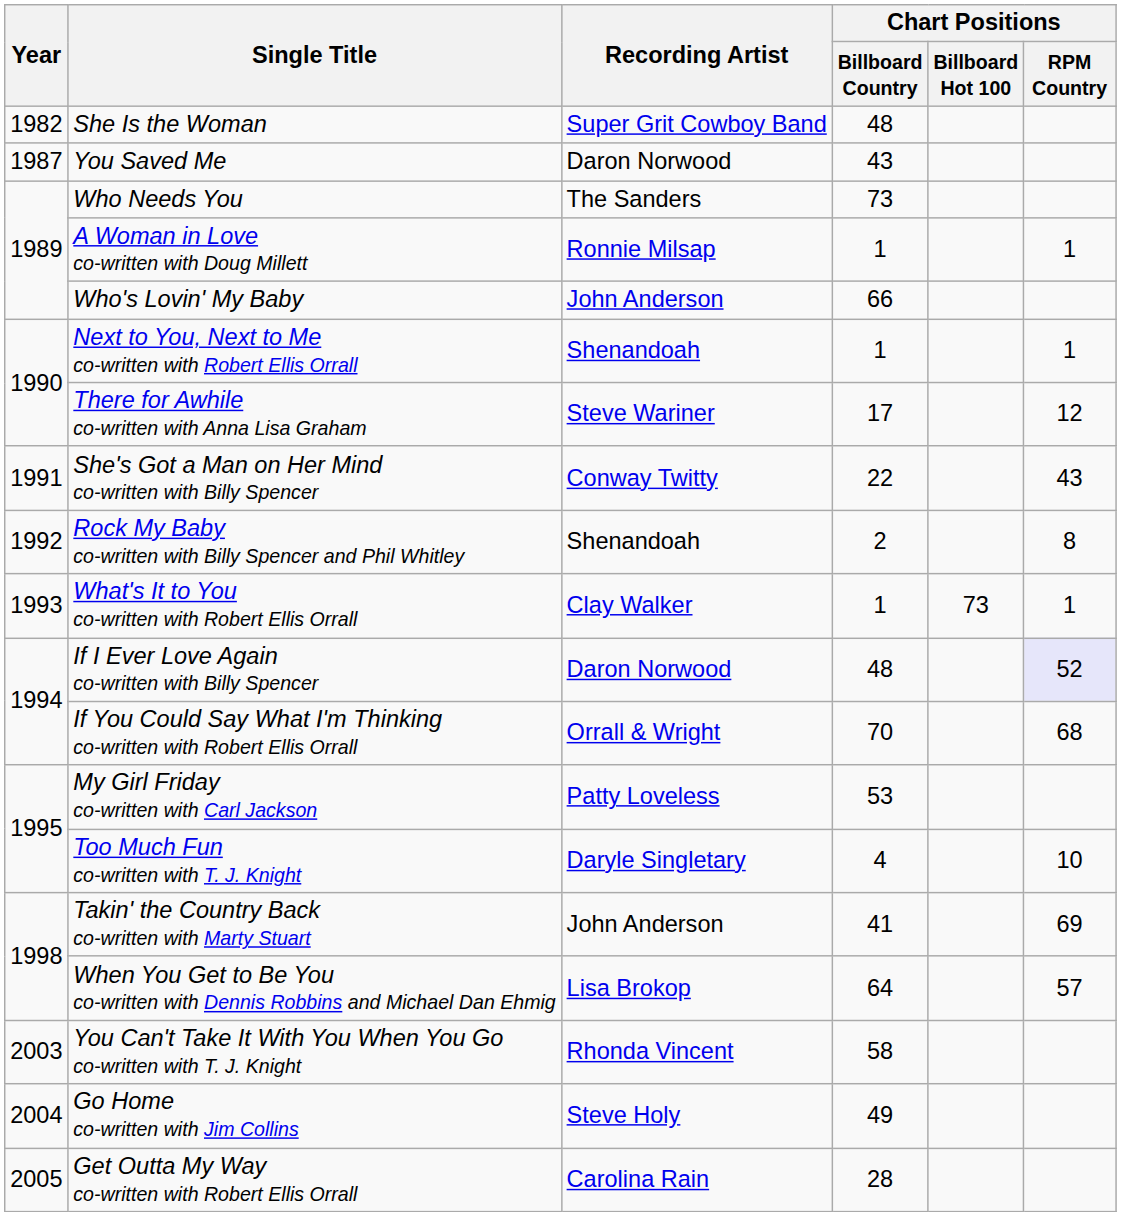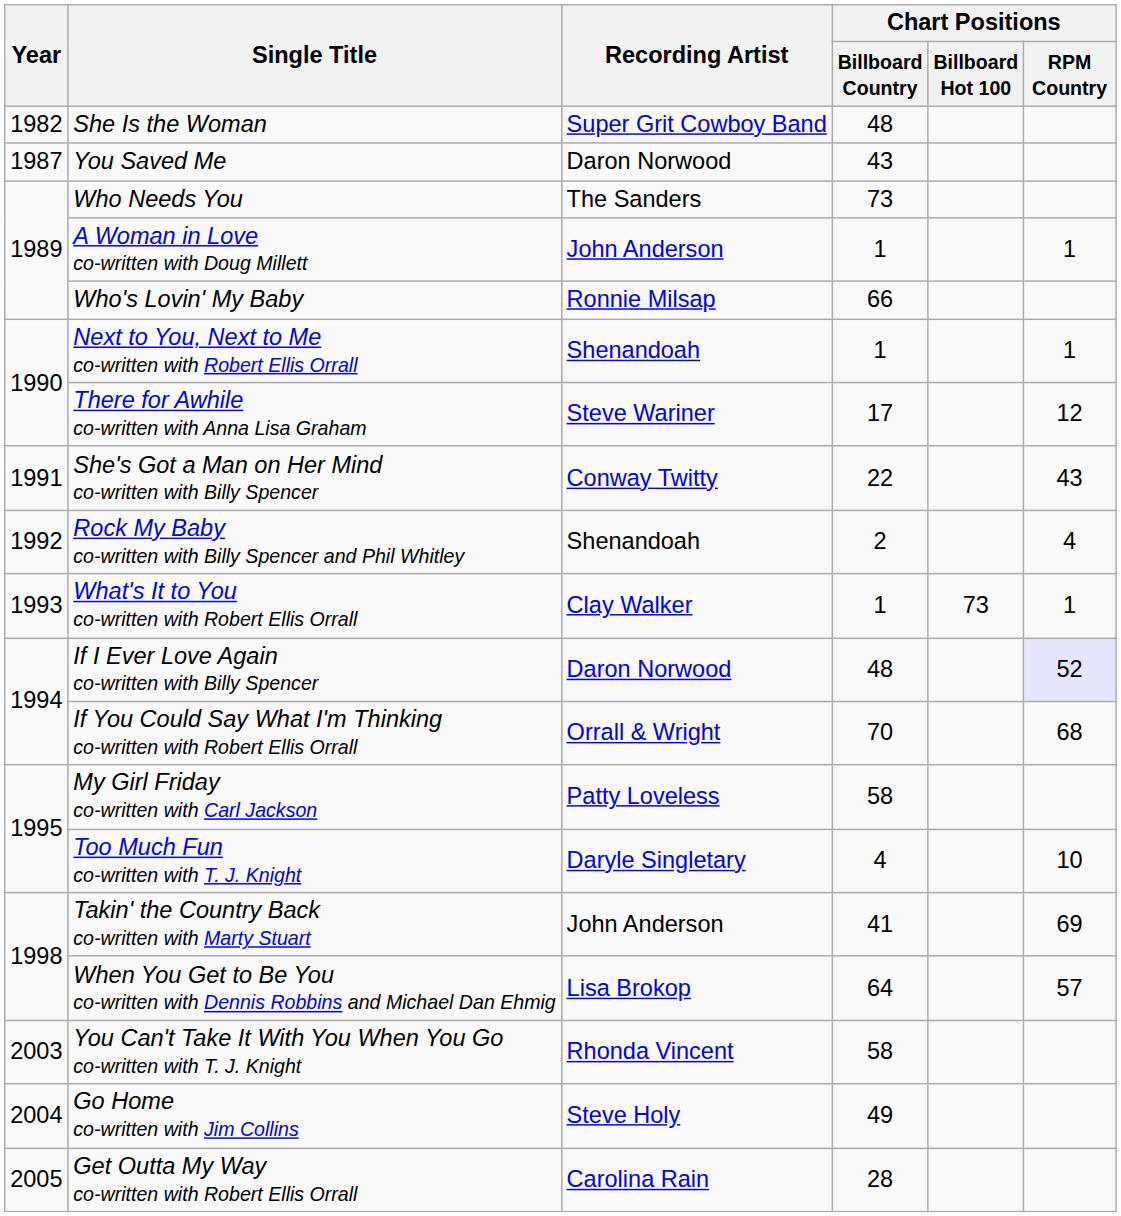 <table class="wikitable">
 <tr>
 <th rowspan="2">Year</th>
 <th rowspan="2">Single Title</th>
 <th rowspan="2">Recording Artist</th>
 <th colspan="6">Chart Positions</th>
 </tr>
 <tr>
 <th width="55"><small>Billboard Country</small></th>
 <th width="55"><small>Billboard Hot 100</small></th>
 <th width="55"><small>RPM Country</small></th>
 </tr>
 <tr>
 <td>1982</td>
 <td><em>She Is the Woman</em></td>
 <td><a href='#'>Super Grit Cowboy Band</a></td>
 <td align="center">48</td>
 <td></td>
 <td></td>
 </tr>
 <tr>
 <td>1987</td>
 <td><em>You Saved Me</em></td>
 <td>Daron Norwood</td>
 <td align="center">43</td>
 <td></td>
 <td></td>
 </tr>
 <tr>
 <td rowspan="3">1989</td>
 <td><em>Who Needs You</em></td>
 <td>The Sanders</td>
 <td align="center">73</td>
 <td></td>
 <td></td>
 </tr>
 <tr>
 <td><em><a href='#'>A Woman in Love</a></em>  <br> <small><em>co-written with Doug Millett</em></small></td>
-<td><a href='#'>Ronnie Milsap</a></td>
+<td><a href='#'>John Anderson</a></td>
 <td align="center">1</td>
 <td></td>
 <td align="center">1</td>
 </tr>
 <tr>
 <td><em>Who's Lovin' My Baby</em></td>
-<td><a href='#'>John Anderson</a></td>
+<td><a href='#'>Ronnie Milsap</a></td>
 <td align="center">66</td>
 <td></td>
 <td></td>
 </tr>
 <tr>
 <td rowspan="2">1990</td>
 <td><em><a href='#'>Next to You, Next to Me</a></em> <br> <small><em>co-written with <a href='#'>Robert Ellis Orrall</a></em></small></td>
 <td><a href='#'>Shenandoah</a></td>
 <td align="center">1</td>
 <td></td>
 <td align="center">1</td>
 </tr>
 <tr>
 <td><em><a href='#'>There for Awhile</a></em> <br> <small><em>co-written with Anna Lisa Graham</em></small></td>
 <td><a href='#'>Steve Wariner</a></td>
 <td align="center">17</td>
 <td></td>
 <td align="center">12</td>
 </tr>
 <tr>
 <td>1991</td>
 <td><em>She's Got a Man on Her Mind</em> <br> <small><em>co-written with Billy Spencer</em></small></td>
 <td><a href='#'>Conway Twitty</a></td>
 <td align="center">22</td>
 <td></td>
 <td align="center">43</td>
 </tr>
 <tr>
 <td>1992</td>
 <td><em><a href='#'>Rock My Baby</a></em> <br> <small><em>co-written with Billy Spencer and Phil Whitley</em></small></td>
 <td>Shenandoah</td>
 <td align="center">2</td>
 <td></td>
-<td align="center">8</td>
+<td align="center">4</td>
 </tr>
 <tr>
 <td>1993</td>
 <td><em><a href='#'>What's It to You</a></em> <br> <small><em>co-written with Robert Ellis Orrall</em></small></td>
 <td><a href='#'>Clay Walker</a></td>
 <td align="center">1</td>
 <td align="center">73</td>
 <td align="center">1</td>
 </tr>
 <tr>
 <td rowspan="2">1994</td>
 <td><em>If I Ever Love Again</em> <br> <small><em>co-written with Billy Spencer</em></small></td>
 <td><a href='#'>Daron Norwood</a></td>
 <td align="center">48</td>
 <td></td>
 <td align="center" style="background: lavender;">52</td>
 </tr>
 <tr>
 <td><em>If You Could Say What I'm Thinking</em> <br> <small><em>co-written with Robert Ellis Orrall</em></small></td>
 <td><a href='#'>Orrall & Wright</a></td>
 <td align="center">70</td>
 <td></td>
 <td align="center">68</td>
 </tr>
 <tr>
 <td rowspan="2">1995</td>
 <td><em>My Girl Friday</em> <br> <small><em>co-written with <a href='#'>Carl Jackson</a></em></small></td>
 <td><a href='#'>Patty Loveless</a></td>
-<td align="center">53</td>
+<td align="center">58</td>
 <td></td>
 <td></td>
 </tr>
 <tr>
 <td><em><a href='#'>Too Much Fun</a></em> <br> <small><em>co-written with <a href='#'>T. J. Knight</a></em></small></td>
 <td><a href='#'>Daryle Singletary</a></td>
 <td align="center">4</td>
 <td></td>
 <td align="center">10</td>
 </tr>
 <tr>
 <td rowspan="2">1998</td>
 <td><em>Takin' the Country Back</em> <br> <small><em>co-written with <a href='#'>Marty Stuart</a></em></small></td>
 <td>John Anderson</td>
 <td align="center">41</td>
 <td></td>
 <td align="center">69</td>
 </tr>
 <tr>
 <td><em>When You Get to Be You</em> <br> <small><em>co-written with <a href='#'>Dennis Robbins</a> and Michael Dan Ehmig</em></small></td>
 <td><a href='#'>Lisa Brokop</a></td>
 <td align="center">64</td>
 <td></td>
 <td align="center">57</td>
 </tr>
 <tr>
 <td>2003</td>
 <td><em>You Can't Take It With You When You Go</em> <br> <small><em>co-written with T. J. Knight</em></small></td>
 <td><a href='#'>Rhonda Vincent</a></td>
 <td align="center">58</td>
 <td></td>
 <td></td>
 </tr>
 <tr>
 <td>2004</td>
 <td><em>Go Home</em> <br> <small><em>co-written with <a href='#'>Jim Collins</a></em></small></td>
 <td><a href='#'>Steve Holy</a></td>
 <td align="center">49</td>
 <td></td>
 <td></td>
 </tr>
 <tr>
 <td>2005</td>
 <td><em>Get Outta My Way</em> <br> <small><em>co-written with Robert Ellis Orrall</em></small></td>
 <td><a href='#'>Carolina Rain</a></td>
 <td align="center">28</td>
 <td></td>
 <td></td>
 </tr>
 </table>
